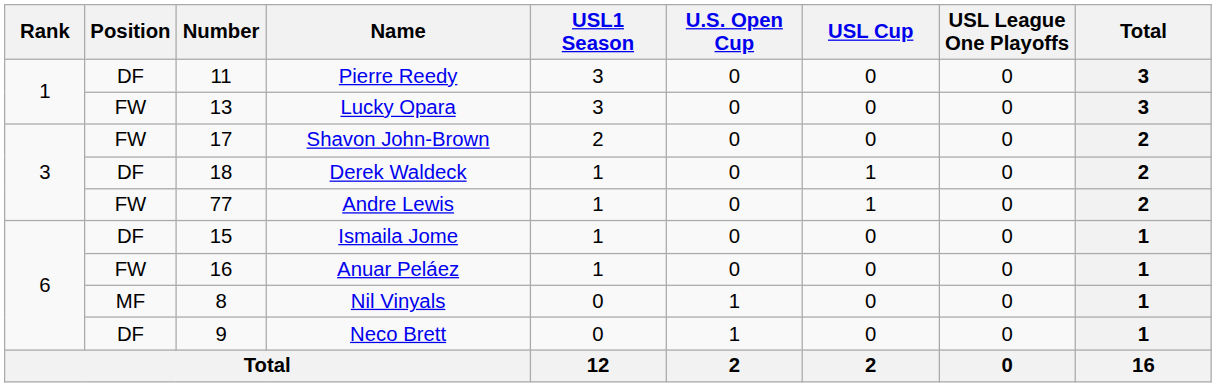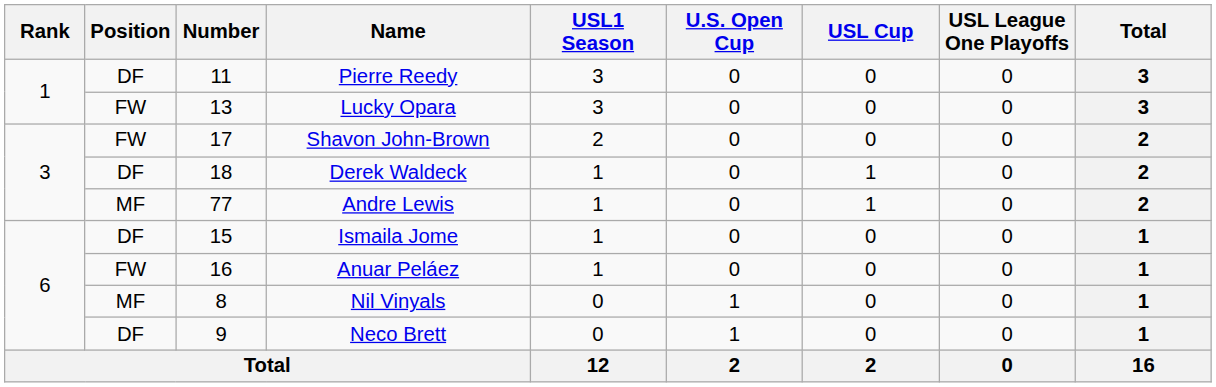 <table class="wikitable" style="text-align:center;">
 <tr>
 <th style="width:56px;">Rank</th>
 <th style="width:64px;">Position</th>
 <th style="width:64px;">Number</th>
 <th style="width:200px;">Name</th>
 <th style="width:100px;"><a href='#'>USL1 Season</a></th>
 <th style="width:100px;"><a href='#'>U.S. Open Cup</a></th>
 <th style="width:100px;"><a href='#'>USL Cup</a></th>
 <th style="width:100px;">USL League One Playoffs</th>
 <th style="width:100px;">Total</th>
 </tr>
 <tr>
 <td rowspan=2>1</td>
 <td>DF</td>
 <td>11</td>
 <td> <a href='#'>Pierre Reedy</a></td>
 <td>3</td>
 <td>0</td>
 <td>0</td>
 <td>0</td>
 <th>3</th>
 </tr>
 <tr>
 <td>FW</td>
 <td>13</td>
 <td> <a href='#'>Lucky Opara</a></td>
 <td>3</td>
 <td>0</td>
 <td>0</td>
 <td>0</td>
 <th>3</th>
 </tr>
 <tr>
 <td rowspan=3>3</td>
 <td>FW</td>
 <td>17</td>
 <td> <a href='#'>Shavon John-Brown</a></td>
 <td>2</td>
 <td>0</td>
 <td>0</td>
 <td>0</td>
 <th>2</th>
 </tr>
 <tr>
 <td>DF</td>
 <td>18</td>
 <td> <a href='#'>Derek Waldeck</a></td>
 <td>1</td>
 <td>0</td>
 <td>1</td>
 <td>0</td>
 <th>2</th>
 </tr>
 <tr>
-<td>FW</td>
+<td>MF</td>
 <td>77</td>
 <td> <a href='#'>Andre Lewis</a></td>
 <td>1</td>
 <td>0</td>
 <td>1</td>
 <td>0</td>
 <th>2</th>
 </tr>
 <tr>
 <td rowspan=4>6</td>
 <td>DF</td>
 <td>15</td>
 <td> <a href='#'>Ismaila Jome</a></td>
 <td>1</td>
 <td>0</td>
 <td>0</td>
 <td>0</td>
 <th>1</th>
 </tr>
 <tr>
 <td>FW</td>
 <td>16</td>
 <td> <a href='#'>Anuar Peláez</a></td>
 <td>1</td>
 <td>0</td>
 <td>0</td>
 <td>0</td>
 <th>1</th>
 </tr>
 <tr>
 <td>MF</td>
 <td>8</td>
 <td> <a href='#'>Nil Vinyals</a></td>
 <td>0</td>
 <td>1</td>
 <td>0</td>
 <td>0</td>
 <th>1</th>
 </tr>
 <tr>
 <td>DF</td>
 <td>9</td>
 <td> <a href='#'>Neco Brett</a></td>
 <td>0</td>
 <td>1</td>
 <td>0</td>
 <td>0</td>
 <th>1</th>
 </tr>
 <tr>
 <th colspan="4">Total</th>
 <th>12</th>
 <th>2</th>
 <th>2</th>
 <th>0</th>
 <th>16</th>
 </tr>
 </table>
